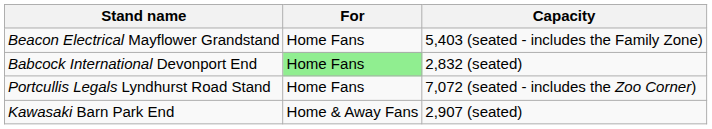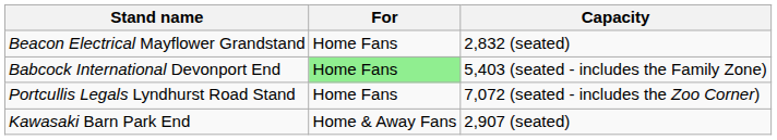 <table class="wikitable" style="text-align:left;">
 <tr>
 <th>Stand name</th>
 <th>For</th>
 <th>Capacity</th>
 </tr>
 <tr>
 <td><em>Beacon Electrical</em> Mayflower Grandstand </td>
 <td>Home Fans</td>
-<td>5,403 (seated - includes the Family Zone)</td>
+<td>2,832 (seated)</td>
 </tr>
 <tr>
 <td><em>Babcock International</em> Devonport End </td>
 <td style="background: lightgreen;">Home Fans</td>
-<td>2,832 (seated)</td>
+<td>5,403 (seated - includes the Family Zone)</td>
 </tr>
 <tr>
 <td><em>Portcullis Legals</em> Lyndhurst Road Stand </td>
 <td>Home Fans</td>
 <td>7,072 (seated - includes the <em>Zoo Corner</em>)</td>
 </tr>
 <tr>
 <td><em>Kawasaki</em> Barn Park End </td>
 <td>Home & Away Fans</td>
 <td>2,907 (seated)</td>
 </tr>
 </table>
